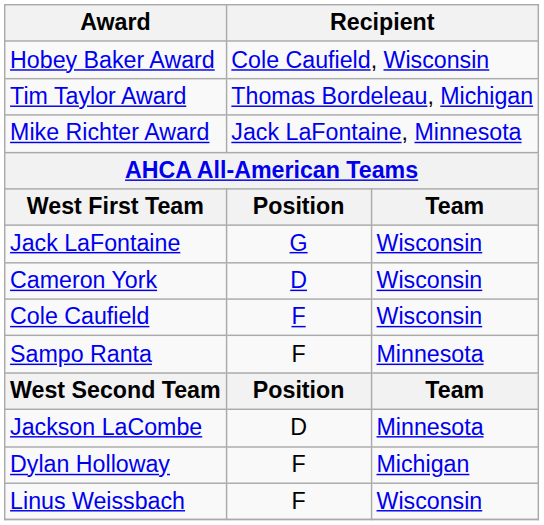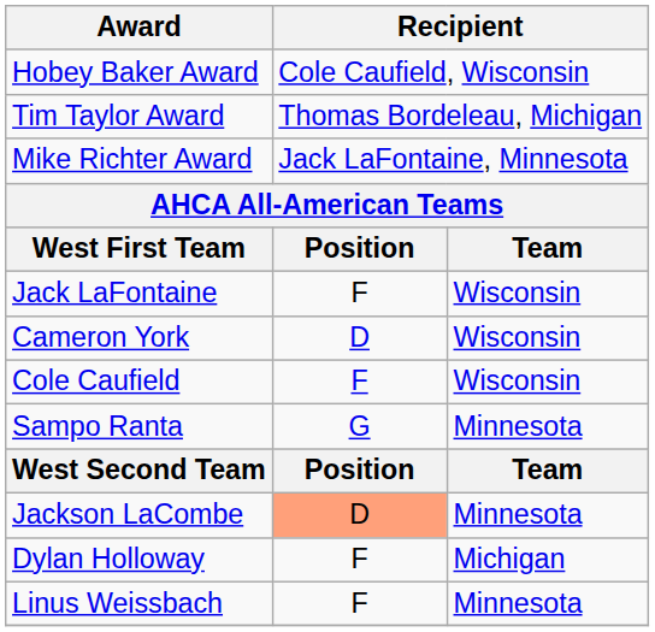 <table class="wikitable">
 <tr>
 <th>Award</th>
 <th colspan=2>Recipient</th>
 </tr>
 <tr>
 <td><a href='#'>Hobey Baker Award</a></td>
 <td colspan=2><a href='#'>Cole Caufield</a>, <a href='#'>Wisconsin</a></td>
 </tr>
 <tr>
 <td><a href='#'>Tim Taylor Award</a></td>
 <td colspan=2><a href='#'>Thomas Bordeleau</a>, <a href='#'>Michigan</a></td>
 </tr>
 <tr>
 <td><a href='#'>Mike Richter Award</a></td>
 <td colspan=2><a href='#'>Jack LaFontaine</a>, <a href='#'>Minnesota</a></td>
 </tr>
 <tr>
 <th colspan=3><a href='#'>AHCA All-American Teams</a></th>
 </tr>
 <tr>
 <th>West First Team</th>
 <th>Position</th>
 <th>Team</th>
 </tr>
 <tr>
 <td><a href='#'>Jack LaFontaine</a></td>
-<td align=center><a href='#'>G</a></td>
+<td align=center>F</td>
 <td><a href='#'>Wisconsin</a></td>
 </tr>
 <tr>
 <td><a href='#'>Cameron York</a></td>
 <td align=center><a href='#'>D</a></td>
 <td><a href='#'>Wisconsin</a></td>
 </tr>
 <tr>
 <td><a href='#'>Cole Caufield</a></td>
 <td align=center><a href='#'>F</a></td>
 <td><a href='#'>Wisconsin</a></td>
 </tr>
 <tr>
 <td><a href='#'>Sampo Ranta</a></td>
-<td align=center>F</td>
+<td align=center><a href='#'>G</a></td>
 <td><a href='#'>Minnesota</a></td>
 </tr>
 <tr>
 <th>West Second Team</th>
 <th>Position</th>
 <th>Team</th>
 </tr>
 <tr>
 <td><a href='#'>Jackson LaCombe</a></td>
-<td align=center>D</td>
+<td align=center style="background: lightsalmon;">D</td>
 <td><a href='#'>Minnesota</a></td>
 </tr>
 <tr>
 <td><a href='#'>Dylan Holloway</a></td>
 <td align=center>F</td>
 <td><a href='#'>Michigan</a></td>
 </tr>
 <tr>
 <td><a href='#'>Linus Weissbach</a></td>
 <td align=center>F</td>
-<td><a href='#'>Wisconsin</a></td>
+<td><a href='#'>Minnesota</a></td>
 </tr>
 <tr>
 </tr>
 </table>
